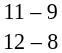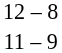 <table style="text-align:center">
 <tr>
 <th width=200></th>
 <th width=100></th>
 <th width=200></th>
 </tr>
 <tr>
 <td align=right><strong></strong></td>
-<td>11 – 9</td>
+<td>12 – 8</td>
 <td align=left></td>
 </tr>
 <tr>
 <td align=right><strong></strong></td>
-<td>12 – 8</td>
+<td>11 – 9</td>
 <td align=left></td>
 </tr>
 </table>
